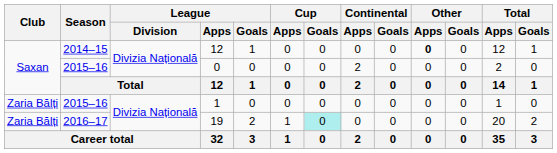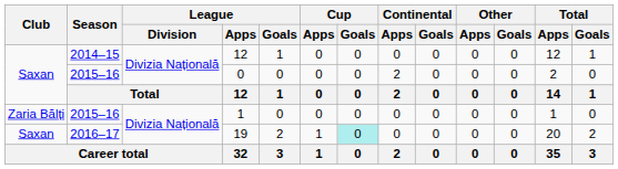 <table class="wikitable" style="text-align: center">
 <tr>
 <th rowspan="2">Club</th>
 <th rowspan="2">Season</th>
 <th colspan="3">League</th>
 <th colspan="2">Cup</th>
 <th colspan="2">Continental</th>
 <th colspan="2">Other</th>
 <th colspan="2">Total</th>
 </tr>
 <tr>
 <th>Division</th>
 <th>Apps</th>
 <th>Goals</th>
 <th>Apps</th>
 <th>Goals</th>
 <th>Apps</th>
 <th>Goals</th>
 <th>Apps</th>
 <th>Goals</th>
 <th>Apps</th>
 <th>Goals</th>
 </tr>
 <tr>
 <td rowspan="3"><a href='#'>Saxan</a></td>
 <td><a href='#'>2014–15</a></td>
 <td rowspan="2"><a href='#'>Divizia Națională</a></td>
 <td>12</td>
 <td>1</td>
 <td>0</td>
 <td>0</td>
 <td>0</td>
 <td>0</td>
-<td><strong>0</strong></td>
+<td>0</td>
 <td>0</td>
 <td>12</td>
 <td>1</td>
 </tr>
 <tr>
 <td><a href='#'>2015–16</a></td>
 <td>0</td>
 <td>0</td>
 <td>0</td>
 <td>0</td>
 <td>2</td>
 <td>0</td>
 <td>0</td>
 <td>0</td>
 <td>2</td>
 <td>0</td>
 </tr>
 <tr>
 <th colspan="2"><strong>Total</strong></th>
 <th>12</th>
 <th>1</th>
 <th>0</th>
 <th>0</th>
 <th>2</th>
 <th>0</th>
 <th>0</th>
 <th>0</th>
 <th>14</th>
 <th>1</th>
 </tr>
 <tr>
 <td><a href='#'>Zaria Bălți</a></td>
 <td><a href='#'>2015–16</a></td>
 <td rowspan="2"><a href='#'>Divizia Națională</a></td>
 <td>1</td>
 <td>0</td>
 <td>0</td>
 <td>0</td>
 <td>0</td>
 <td>0</td>
 <td>0</td>
 <td>0</td>
 <td>1</td>
 <td>0</td>
 </tr>
 <tr>
-<td><a href='#'>Zaria Bălți</a></td>
+<td><a href='#'>Saxan</a></td>
 <td><a href='#'>2016–17</a></td>
 <td>19</td>
 <td>2</td>
 <td>1</td>
 <td style="background: paleturquoise;">0</td>
 <td>0</td>
 <td>0</td>
 <td>0</td>
 <td>0</td>
 <td>20</td>
 <td>2</td>
 </tr>
 <tr>
 <th colspan="3"><strong>Career total</strong></th>
 <th>32</th>
 <th>3</th>
 <th>1</th>
 <th>0</th>
 <th>2</th>
 <th>0</th>
 <th>0</th>
 <th>0</th>
 <th>35</th>
 <th>3</th>
 </tr>
 </table>
